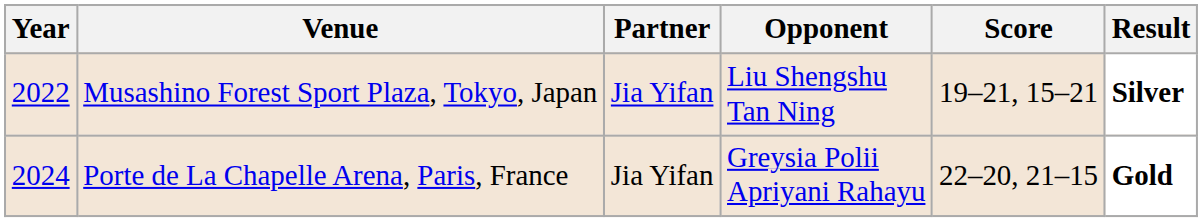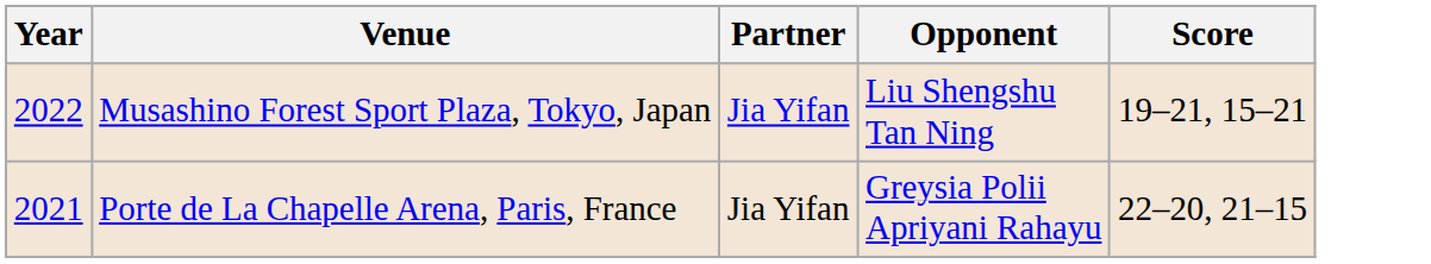 <table class="sortable wikitable" style="font-size: 90%">
 <tr>
 <th>Year</th>
 <th>Venue</th>
 <th>Partner</th>
 <th>Opponent</th>
 <th>Score</th>
-<th>Result</th>
 </tr>
 <tr style="background:#F3E6D7">
 <td align="center"><a href='#'>2022</a></td>
 <td align="left"><a href='#'>Musashino Forest Sport Plaza</a>, <a href='#'>Tokyo</a>, Japan</td>
 <td align="left"> <a href='#'>Jia Yifan</a></td>
 <td align="left"> <a href='#'>Liu Shengshu</a><br> <a href='#'>Tan Ning</a></td>
 <td align="left">19–21, 15–21</td>
-<td style="text-align:left; background:white"> <strong>Silver</strong></td>
 </tr>
 <tr style="background:#F3E6D7">
-<td align="center"><a href='#'>2024</a></td>
+<td align="center"><a href='#'>2021</a></td>
 <td align="left"><a href='#'>Porte de La Chapelle Arena</a>, <a href='#'>Paris</a>, France</td>
 <td align="left"> Jia Yifan</td>
 <td align="left"> <a href='#'>Greysia Polii</a><br> <a href='#'>Apriyani Rahayu</a></td>
 <td align="left">22–20, 21–15</td>
-<td style="text-align:left; background:white"> <strong>Gold</strong></td>
 </tr>
 </table>
